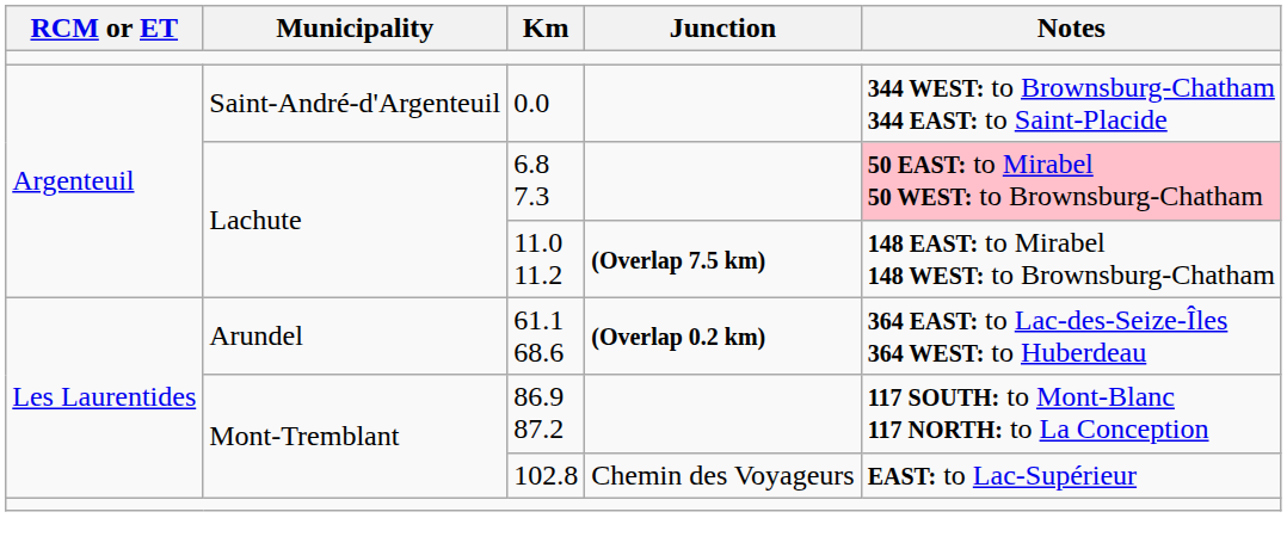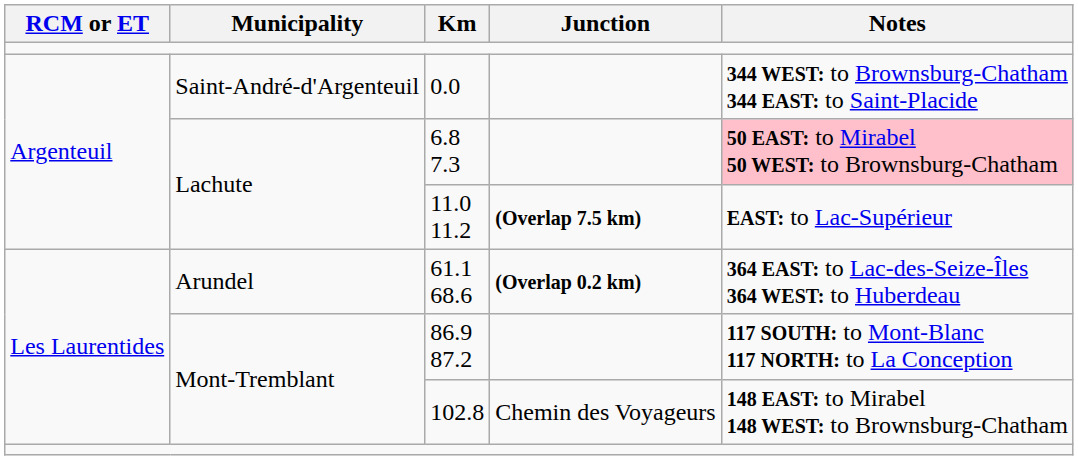 <table class=wikitable>
 <tr>
 <th><a href='#'>RCM</a> or <a href='#'>ET</a></th>
 <th>Municipality</th>
 <th>Km</th>
 <th>Junction</th>
 <th>Notes</th>
 </tr>
 <tr>
 <td colspan="5"></td>
 </tr>
 <tr>
 <td rowspan="3"><a href='#'>Argenteuil</a></td>
 <td>Saint-André-d'Argenteuil</td>
 <td>0.0</td>
 <td></td>
 <td><small><strong>344 WEST:</strong></small> to <a href='#'>Brownsburg-Chatham</a> <br> <small><strong>344 EAST:</strong></small> to <a href='#'>Saint-Placide</a></td>
 </tr>
 <tr>
 <td rowspan="2">Lachute</td>
 <td>6.8 <br> 7.3</td>
 <td></td>
 <td style="background: pink;"><small><strong>50 EAST:</strong></small> to <a href='#'>Mirabel</a> <br> <small><strong>50 WEST:</strong></small> to Brownsburg-Chatham</td>
 </tr>
 <tr>
 <td>11.0 <br> 11.2</td>
 <td> <small><strong>(Overlap 7.5 km)</strong></small></td>
-<td><small><strong>148 EAST:</strong></small> to Mirabel <br> <small><strong>148 WEST:</strong></small> to Brownsburg-Chatham</td>
+<td><small><strong>EAST:</strong></small> to <a href='#'>Lac-Supérieur</a></td>
 </tr>
 <tr>
 <td rowspan="3"><a href='#'>Les Laurentides</a></td>
 <td>Arundel</td>
 <td>61.1 <br> 68.6</td>
 <td> <small><strong>(Overlap 0.2 km)</strong></small></td>
 <td><small><strong>364 EAST:</strong></small> to <a href='#'>Lac-des-Seize-Îles</a> <br> <small><strong>364 WEST:</strong></small> to <a href='#'>Huberdeau</a></td>
 </tr>
 <tr>
 <td rowspan="2">Mont-Tremblant</td>
 <td>86.9 <br> 87.2</td>
 <td></td>
 <td><small><strong>117 SOUTH:</strong></small> to <a href='#'>Mont-Blanc</a> <br> <small><strong>117 NORTH:</strong></small> to <a href='#'>La Conception</a></td>
 </tr>
 <tr>
 <td>102.8</td>
 <td>Chemin des Voyageurs</td>
-<td><small><strong>EAST:</strong></small> to <a href='#'>Lac-Supérieur</a></td>
+<td><small><strong>148 EAST:</strong></small> to Mirabel <br> <small><strong>148 WEST:</strong></small> to Brownsburg-Chatham</td>
 </tr>
 <tr>
 <td colspan="5"></td>
 </tr>
 </table>
